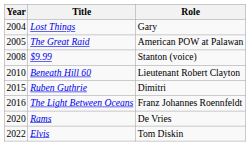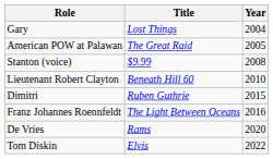 <table class="wikitable">
 <tr>
+<th>Role</th>
+<th>Title</th>
 <th>Year</th>
-<th>Title</th>
-<th>Role</th>
 </tr>
 <tr>
+<td>Gary</td>
+<td><em><a href='#'>Lost Things</a></em></td>
 <td>2004</td>
-<td><em><a href='#'>Lost Things</a></em></td>
-<td>Gary</td>
 </tr>
 <tr>
+<td>American POW at Palawan</td>
+<td><em><a href='#'>The Great Raid</a></em></td>
 <td>2005</td>
-<td><em><a href='#'>The Great Raid</a></em></td>
-<td>American POW at Palawan</td>
 </tr>
 <tr>
+<td>Stanton (voice)</td>
+<td><em><a href='#'>$9.99</a></em></td>
 <td>2008</td>
-<td><em><a href='#'>$9.99</a></em></td>
-<td>Stanton (voice)</td>
 </tr>
 <tr>
+<td>Lieutenant Robert Clayton</td>
+<td><em><a href='#'>Beneath Hill 60</a></em></td>
 <td>2010</td>
-<td><em><a href='#'>Beneath Hill 60</a></em></td>
-<td>Lieutenant Robert Clayton</td>
 </tr>
 <tr>
+<td>Dimitri</td>
+<td><em><a href='#'>Ruben Guthrie</a></em></td>
 <td>2015</td>
-<td><em><a href='#'>Ruben Guthrie</a></em></td>
-<td>Dimitri</td>
 </tr>
 <tr>
+<td>Franz Johannes Roennfeldt</td>
+<td><em><a href='#'>The Light Between Oceans</a></em></td>
 <td>2016</td>
-<td><em><a href='#'>The Light Between Oceans</a></em></td>
-<td>Franz Johannes Roennfeldt</td>
 </tr>
 <tr>
+<td>De Vries</td>
+<td><em><a href='#'>Rams</a></em></td>
 <td>2020</td>
-<td><em><a href='#'>Rams</a></em></td>
-<td>De Vries</td>
 </tr>
 <tr>
+<td>Tom Diskin</td>
+<td><em><a href='#'>Elvis</a></em></td>
 <td>2022</td>
-<td><em><a href='#'>Elvis</a></em></td>
-<td>Tom Diskin</td>
 </tr>
 </table>
